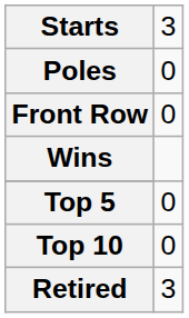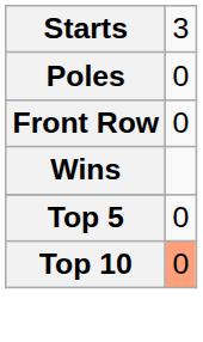 <table class="wikitable" style="text-align:center">
 <tr>
 <th>Starts</th>
 <td>3</td>
 </tr>
 <tr>
 <th>Poles</th>
 <td>0</td>
 </tr>
 <tr>
 <th>Front Row</th>
 <td>0</td>
 </tr>
 <tr>
 <th>Wins</th>
 </tr>
 <tr 7299>
 </tr>
 <tr>
 <th>Top 5</th>
 <td>0</td>
 </tr>
 <tr>
 <th>Top 10</th>
-<td>0</td>
-</tr>
-<tr>
-<th>Retired</th>
-<td>3</td>
+<td style="background: lightsalmon;">0</td>
 </tr>
 </table>
